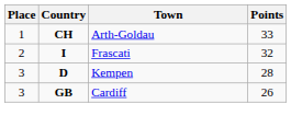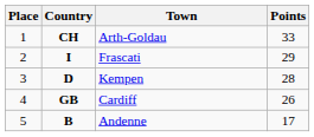 <table class="wikitable">
 <tr>
 <th width="25">Place</th>
 <th width="25">Country</th>
 <th width="200">Town</th>
 <th width="25">Points</th>
 </tr>
 <tr>
 <td align="center">1</td>
 <td align="center"><strong>CH</strong></td>
 <td align="left"><a href='#'>Arth-Goldau</a></td>
 <td align="center">33</td>
 </tr>
 <tr>
 <td align="center">2</td>
 <td align="center"><strong>I</strong></td>
 <td align="left"><a href='#'>Frascati</a></td>
-<td align="center">32</td>
+<td align="center">29</td>
 </tr>
 <tr>
 <td align="center">3</td>
 <td align="center"><strong>D</strong></td>
 <td align="left"><a href='#'>Kempen</a></td>
 <td align="center">28</td>
 </tr>
 <tr>
-<td align="center">3</td>
+<td align="center">4</td>
 <td align="center"><strong>GB</strong></td>
 <td align="left"><a href='#'>Cardiff</a></td>
 <td align="center">26</td>
 </tr>
+<tr>
+<td align="center">5</td>
+<td align="center"><strong>B</strong></td>
+<td align="left"><a href='#'>Andenne</a></td>
+<td align="center">17</td>
+</tr>
 </table>
